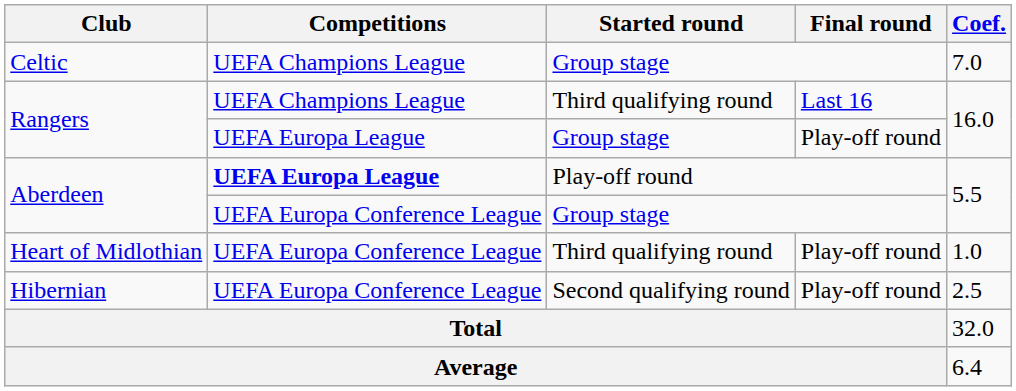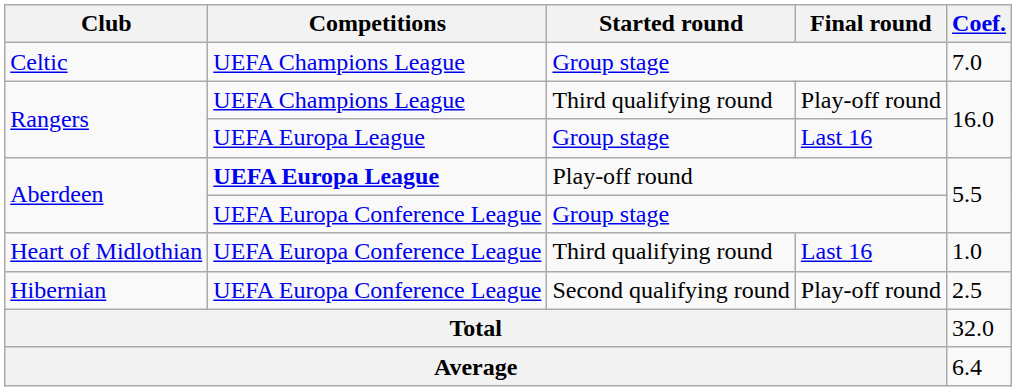 <table class="wikitable">
 <tr>
 <th>Club</th>
 <th>Competitions</th>
 <th>Started round</th>
 <th>Final round</th>
 <th><a href='#'>Coef.</a></th>
 </tr>
 <tr>
 <td><a href='#'>Celtic</a></td>
 <td><a href='#'>UEFA Champions League</a></td>
 <td colspan=2><a href='#'>Group stage</a></td>
 <td>7.0</td>
 </tr>
 <tr>
 <td rowspan=2><a href='#'>Rangers</a></td>
 <td><a href='#'>UEFA Champions League</a></td>
 <td>Third qualifying round</td>
-<td><a href='#'>Last 16</a></td>
+<td>Play-off round</td>
 <td rowspan=2>16.0</td>
 </tr>
 <tr>
 <td><a href='#'>UEFA Europa League</a></td>
 <td><a href='#'>Group stage</a></td>
-<td>Play-off round</td>
+<td><a href='#'>Last 16</a></td>
 </tr>
 <tr>
 <td rowspan=2><a href='#'>Aberdeen</a></td>
 <td><strong><a href='#'>UEFA Europa League</a></strong></td>
 <td colspan=2>Play-off round</td>
 <td rowspan=2>5.5</td>
 </tr>
 <tr>
 <td><a href='#'>UEFA Europa Conference League</a></td>
 <td colspan=2><a href='#'>Group stage</a></td>
 </tr>
 <tr>
 <td><a href='#'>Heart of Midlothian</a></td>
 <td><a href='#'>UEFA Europa Conference League</a></td>
 <td>Third qualifying round</td>
-<td>Play-off round</td>
+<td><a href='#'>Last 16</a></td>
 <td>1.0</td>
 </tr>
 <tr>
 <td><a href='#'>Hibernian</a></td>
 <td><a href='#'>UEFA Europa Conference League</a></td>
 <td>Second qualifying round</td>
 <td>Play-off round</td>
 <td>2.5</td>
 </tr>
 <tr>
 <th colspan="4">Total</th>
 <td>32.0</td>
 </tr>
 <tr>
 <th colspan="4">Average</th>
 <td>6.4</td>
 </tr>
 </table>
